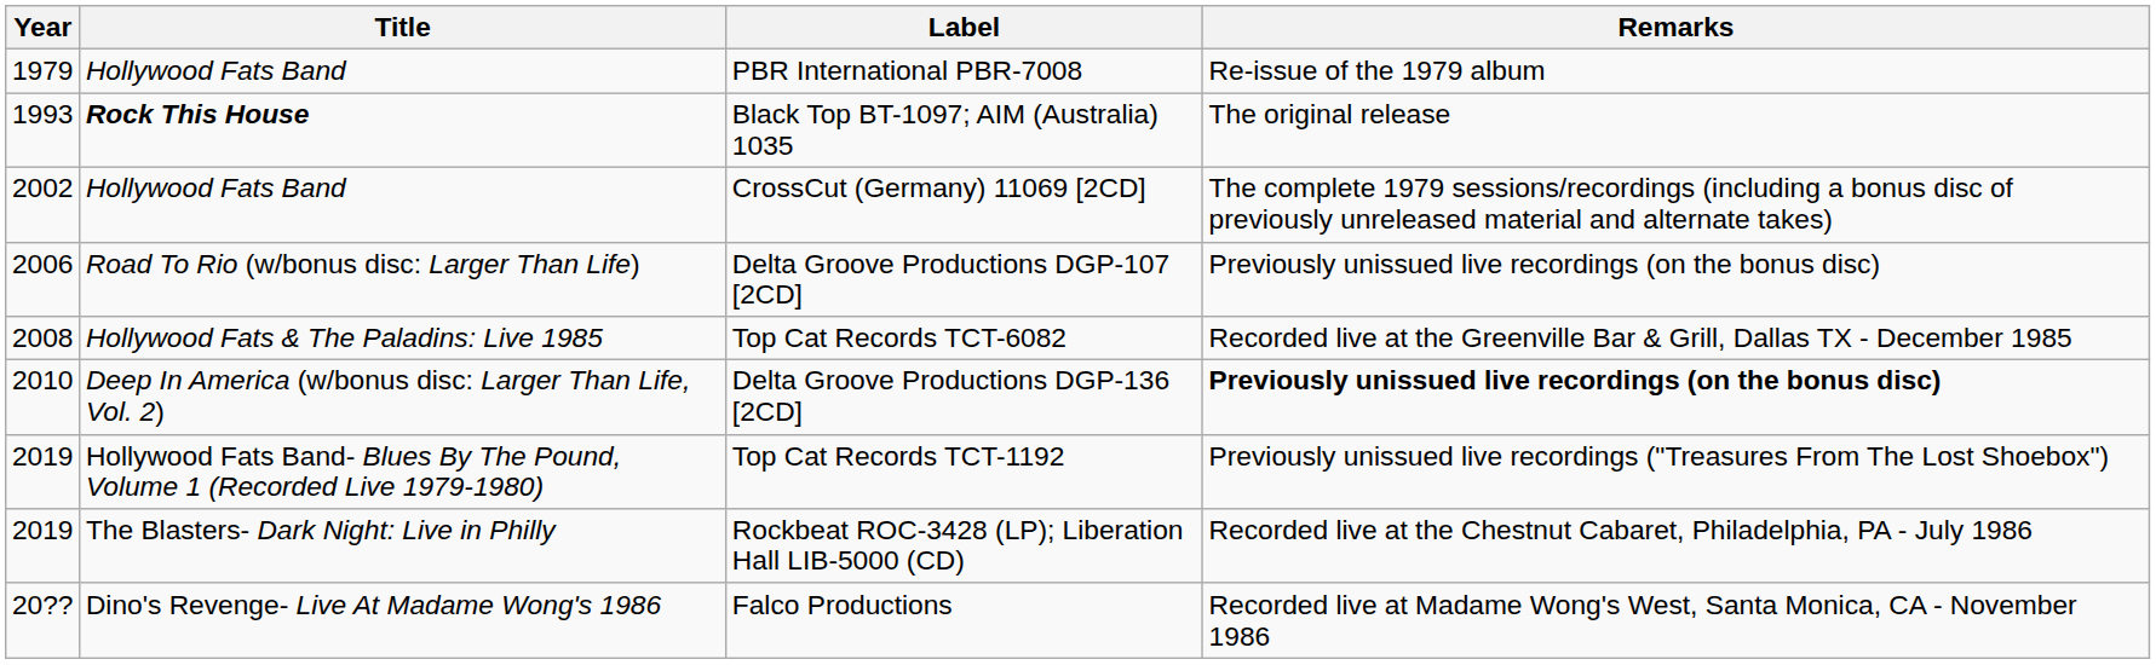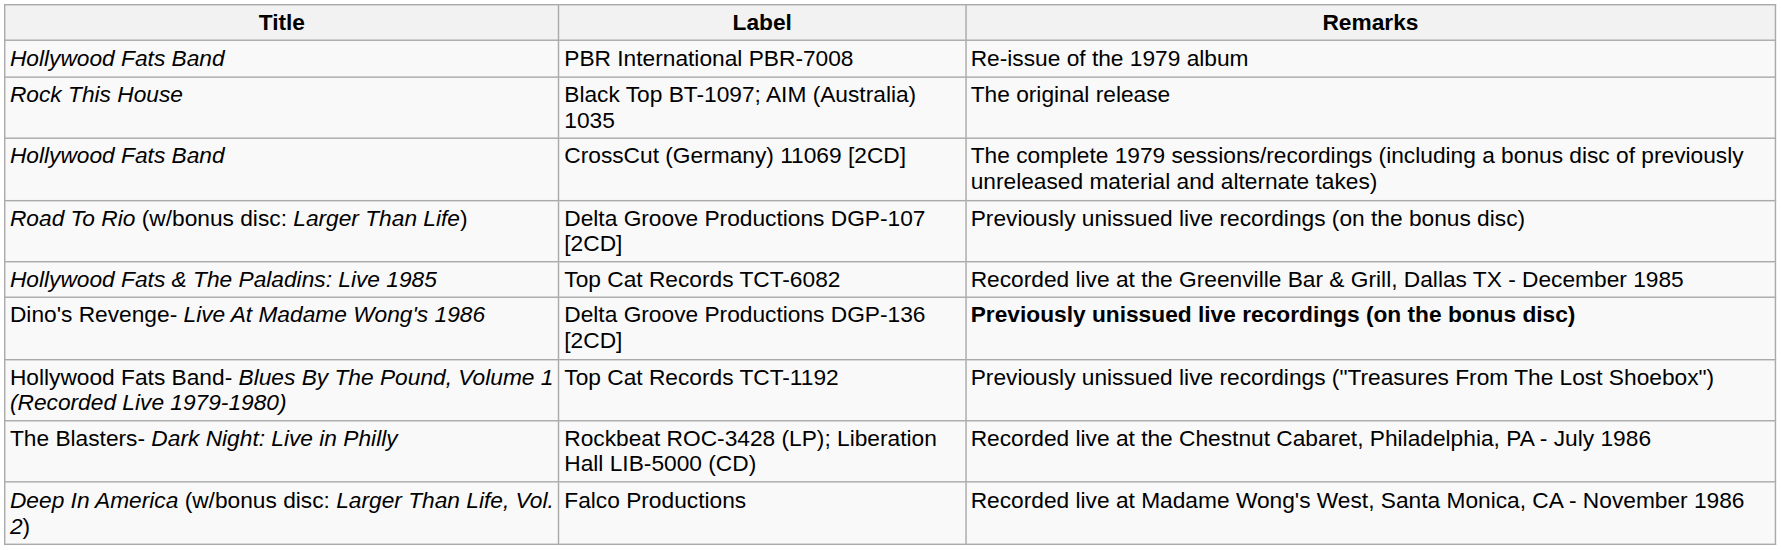 <table class="wikitable">
 <tr>
-<th>Year</th>
 <th>Title</th>
 <th>Label</th>
 <th>Remarks</th>
 </tr>
 <tr>
-<td align="left" valign="top">1979</td>
 <td align="left" valign="top"><em>Hollywood Fats Band</em></td>
 <td align="left" valign="top">PBR International PBR-7008</td>
 <td align="left" valign="top">Re-issue of the 1979 album</td>
 </tr>
 <tr>
-<td align="left" valign="top">1993</td>
-<td align="left" valign="top"><strong><em>Rock This House</em></strong></td>
+<td align="left" valign="top"><em>Rock This House</em></td>
 <td align="left" valign="top">Black Top BT-1097; AIM (Australia) 1035</td>
 <td align="left" valign="top">The original release</td>
 </tr>
 <tr>
-<td align="left" valign="top">2002</td>
 <td align="left" valign="top"><em>Hollywood Fats Band</em></td>
 <td align="left" valign="top">CrossCut (Germany) 11069 [2CD]</td>
 <td align="left" valign="top">The complete 1979 sessions/recordings (including a bonus disc of previously unreleased material and alternate takes)</td>
 </tr>
 <tr>
-<td align="left" valign="top">2006</td>
 <td align="left" valign="top"><em>Road To Rio</em> (w/bonus disc: <em>Larger Than Life</em>)</td>
 <td align="left" valign="top">Delta Groove Productions DGP-107 [2CD]</td>
 <td align="left" valign="top">Previously unissued live recordings (on the bonus disc)</td>
 </tr>
 <tr>
-<td align="left" valign="top">2008</td>
 <td align="left" valign="top"><em>Hollywood Fats & The Paladins: Live 1985</em></td>
 <td align="left" valign="top">Top Cat Records TCT-6082</td>
 <td align="left" valign="top">Recorded live at the Greenville Bar & Grill, Dallas TX - December 1985</td>
 </tr>
 <tr>
-<td align="left" valign="top">2010</td>
-<td align="left" valign="top"><em>Deep In America</em> (w/bonus disc: <em>Larger Than Life, Vol. 2</em>)</td>
+<td align="left" valign="top">Dino's Revenge- <em>Live At Madame Wong's 1986</em></td>
 <td align="left" valign="top">Delta Groove Productions DGP-136 [2CD]</td>
 <td align="left" valign="top"><strong>Previously unissued live recordings (on the bonus disc)</strong></td>
 </tr>
 <tr>
-<td align="left" valign="top">2019</td>
 <td align="left" valign="top">Hollywood Fats Band- <em>Blues By The Pound, Volume 1 (Recorded Live 1979-1980)</em></td>
 <td align="left" valign="top">Top Cat Records TCT-1192</td>
 <td align="left" valign="top">Previously unissued live recordings ("Treasures From The Lost Shoebox")</td>
 </tr>
 <tr>
-<td align="left" valign="top">2019</td>
 <td align="left" valign="top">The Blasters- <em>Dark Night: Live in Philly</em></td>
 <td align="left" valign="top">Rockbeat ROC-3428 (LP); Liberation Hall LIB-5000 (CD)</td>
 <td align="left" valign="top">Recorded live at the Chestnut Cabaret, Philadelphia, PA - July 1986</td>
 </tr>
 <tr>
-<td align="left" valign="top">20??</td>
-<td align="left" valign="top">Dino's Revenge- <em>Live At Madame Wong's 1986</em></td>
+<td align="left" valign="top"><em>Deep In America</em> (w/bonus disc: <em>Larger Than Life, Vol. 2</em>)</td>
 <td align="left" valign="top">Falco Productions</td>
 <td align="left" valign="top">Recorded live at Madame Wong's West, Santa Monica, CA - November 1986</td>
 </tr>
 </table>
